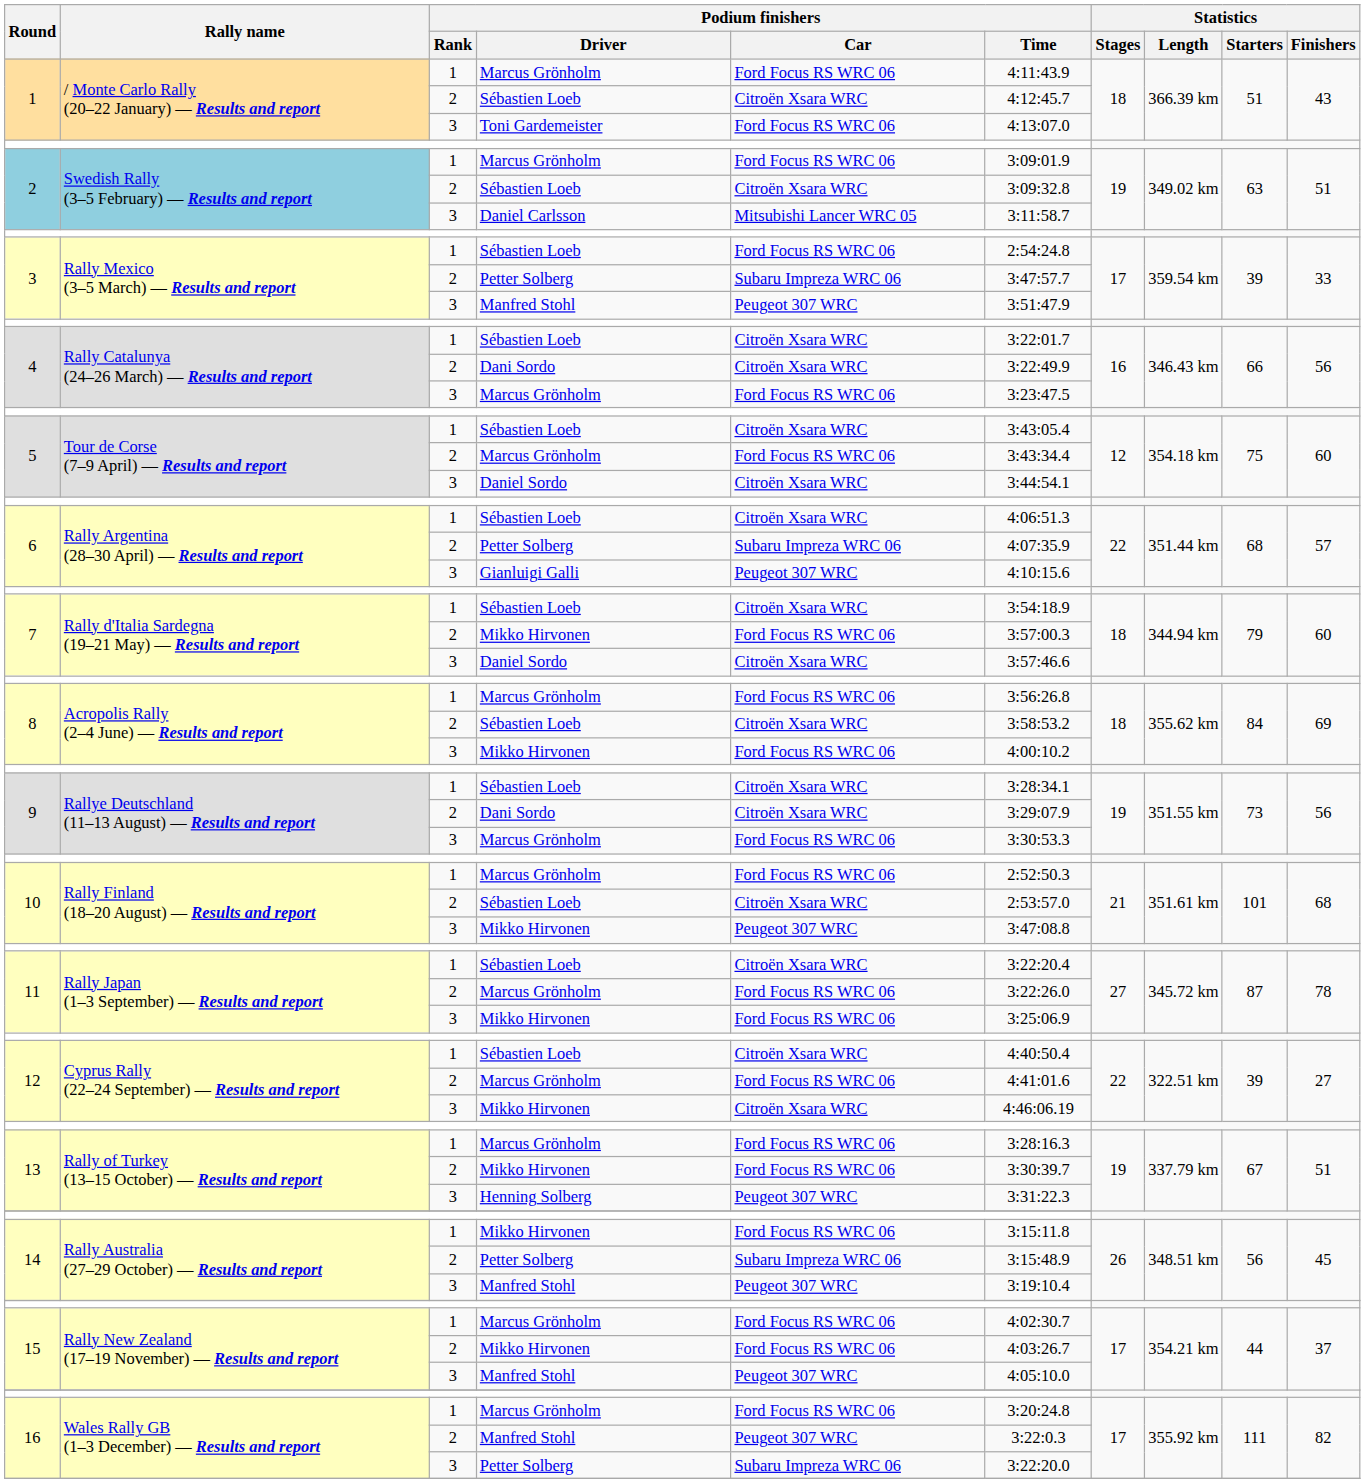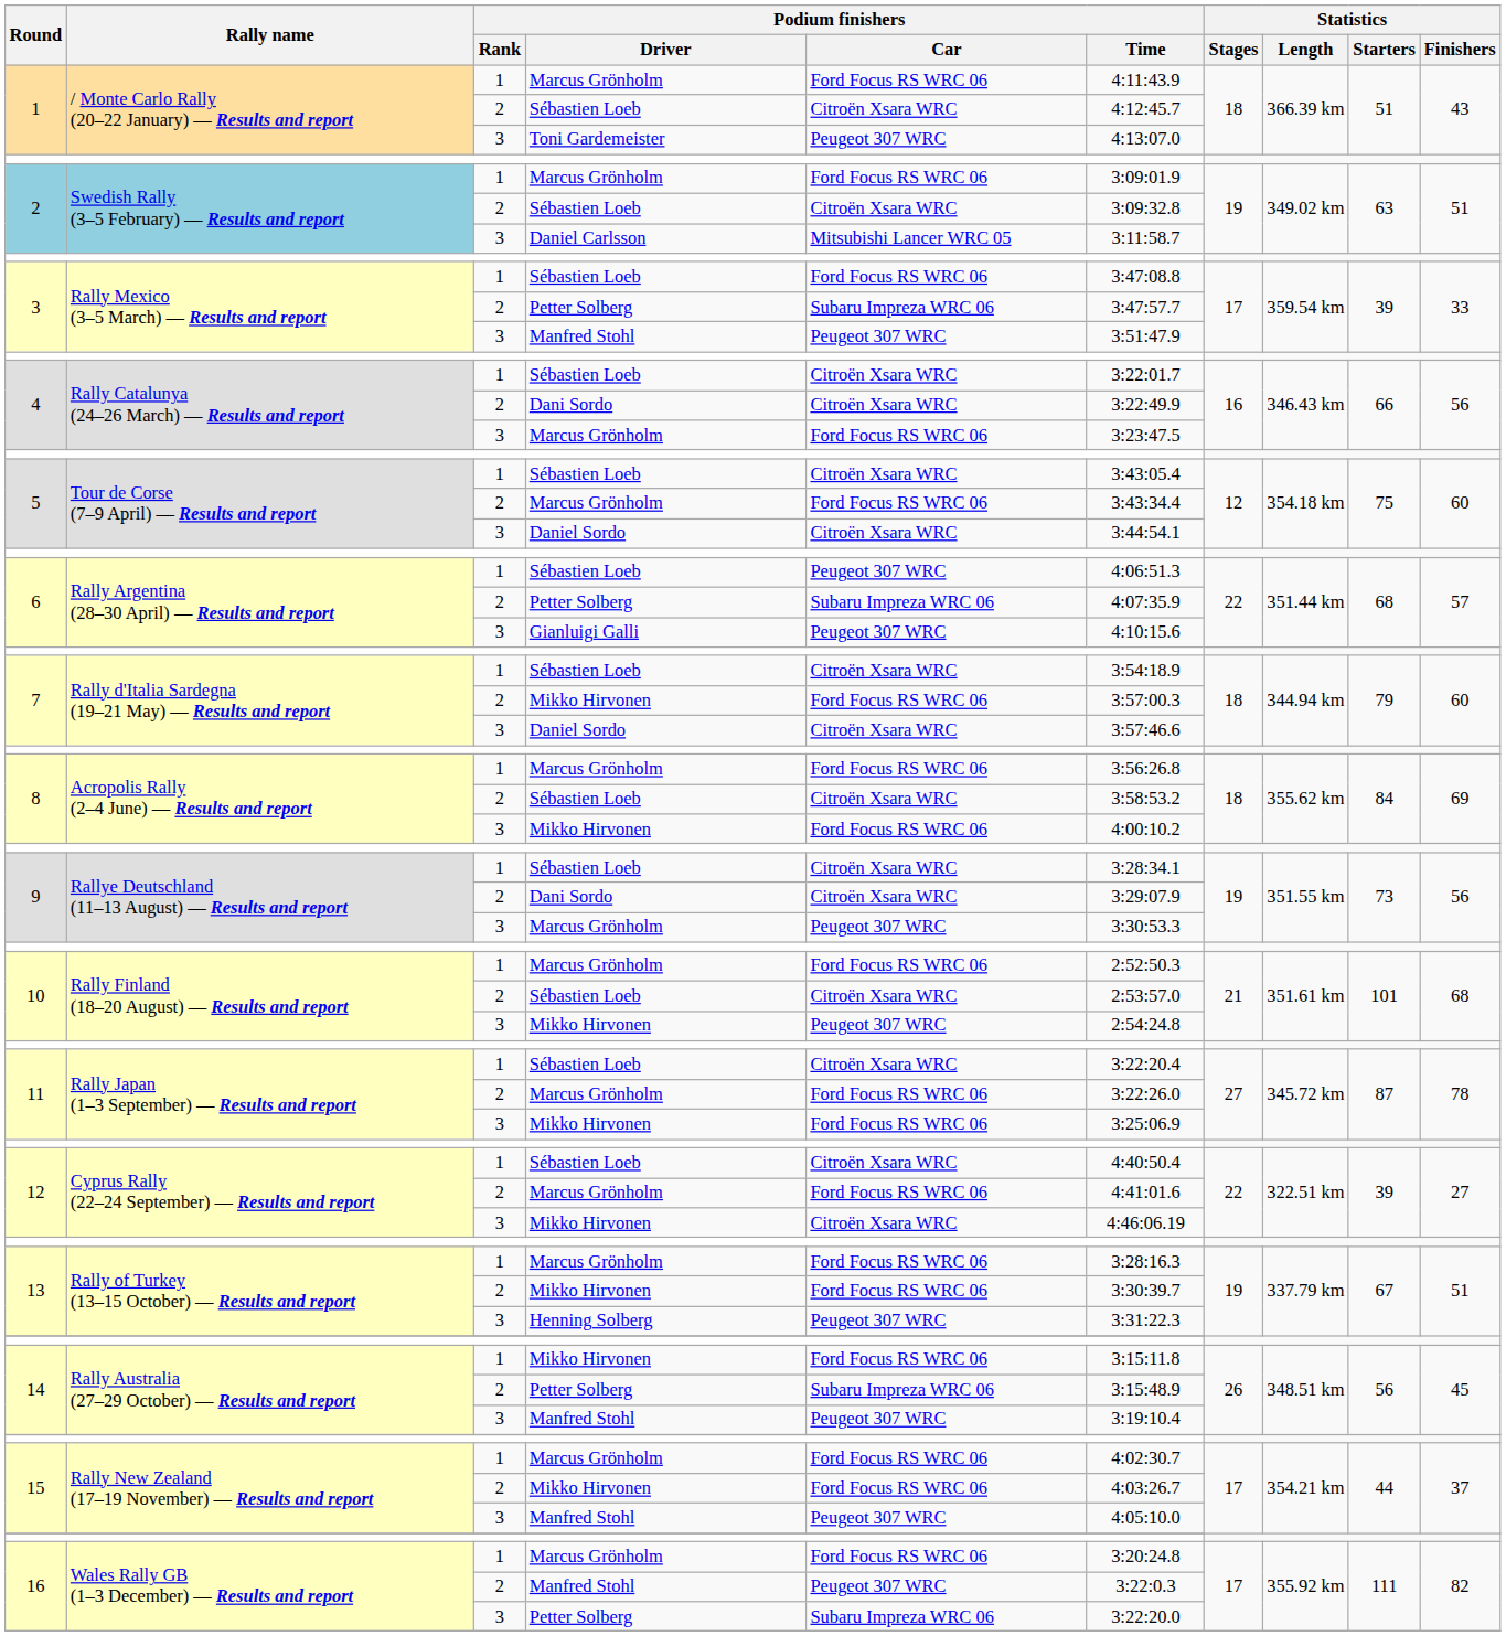 <table class="wikitable" style="font-size:85%;">
 <tr>
 <th rowspan=2>Round</th>
 <th style="width:22em" rowspan=2>Rally name</th>
 <th colspan=4>Podium finishers</th>
 <th colspan=4>Statistics</th>
 </tr>
 <tr>
 <th>Rank</th>
 <th style="width:15em">Driver</th>
 <th style="width:15em">Car</th>
 <th style="width:6em">Time</th>
 <th>Stages</th>
 <th>Length</th>
 <th>Starters</th>
 <th>Finishers</th>
 </tr>
 <tr>
 <td style="background:#ffdf9f;" rowspan=3 align=center>1</td>
 <td style="background:#ffdf9f;" rowspan=3>/ <a href='#'>Monte Carlo Rally</a><br>(20–22 January) — <strong><em><a href='#'>Results and report</a></em></strong></td>
 <td align=center>1</td>
 <td nowrap> <a href='#'>Marcus Grönholm</a></td>
 <td><a href='#'>Ford Focus RS WRC 06</a></td>
 <td align=center>4:11:43.9</td>
 <td rowspan=3 align=center>18</td>
 <td rowspan=3 align=center>366.39 km</td>
 <td rowspan=3 align=center>51</td>
 <td rowspan=3 align=center>43</td>
 </tr>
 <tr>
 <td align=center>2</td>
 <td> <a href='#'>Sébastien Loeb</a></td>
 <td><a href='#'>Citroën Xsara WRC</a></td>
 <td align=center>4:12:45.7</td>
 </tr>
 <tr>
 <td align=center>3</td>
 <td> <a href='#'>Toni Gardemeister</a></td>
-<td><a href='#'>Ford Focus RS WRC 06</a></td>
+<td><a href='#'>Peugeot 307 WRC</a></td>
 <td align=center>4:13:07.0</td>
 </tr>
 <tr style="background:white;">
 <td colspan="6"></td>
 </tr>
 <tr>
 <td style="background:#8fcfdf;" rowspan=3 align=center>2</td>
 <td style="background:#8fcfdf;" rowspan=3> <a href='#'>Swedish Rally</a><br>(3–5 February) — <strong><em><a href='#'>Results and report</a></em></strong></td>
 <td align=center>1</td>
 <td> <a href='#'>Marcus Grönholm</a></td>
 <td><a href='#'>Ford Focus RS WRC 06</a></td>
 <td align=center>3:09:01.9</td>
 <td rowspan=3 align=center>19</td>
 <td rowspan=3 align=center>349.02 km</td>
 <td rowspan=3 align=center>63</td>
 <td rowspan=3 align=center>51</td>
 </tr>
 <tr>
 <td align=center>2</td>
 <td> <a href='#'>Sébastien Loeb</a></td>
 <td><a href='#'>Citroën Xsara WRC</a></td>
 <td align=center>3:09:32.8</td>
 </tr>
 <tr>
 <td align=center>3</td>
 <td> <a href='#'>Daniel Carlsson</a></td>
 <td nowrap><a href='#'>Mitsubishi Lancer WRC 05</a></td>
 <td align=center>3:11:58.7</td>
 </tr>
 <tr style="background:white;">
 <td colspan="6"></td>
 </tr>
 <tr>
 <td style="background:#ffffbf;" rowspan=3 align=center>3</td>
 <td style="background:#ffffbf;" rowspan=3> <a href='#'>Rally Mexico</a><br>(3–5 March) — <strong><em><a href='#'>Results and report</a></em></strong></td>
 <td align=center>1</td>
 <td> <a href='#'>Sébastien Loeb</a></td>
 <td><a href='#'>Ford Focus RS WRC 06</a></td>
-<td align=center>2:54:24.8</td>
+<td align=center>3:47:08.8</td>
 <td rowspan=3 align=center>17</td>
 <td rowspan=3 align=center>359.54 km</td>
 <td rowspan=3 align=center>39</td>
 <td rowspan=3 align=center>33</td>
 </tr>
 <tr>
 <td align=center>2</td>
 <td> <a href='#'>Petter Solberg</a></td>
 <td><a href='#'>Subaru Impreza WRC 06</a></td>
 <td align=center>3:47:57.7</td>
 </tr>
 <tr>
 <td align=center>3</td>
 <td> <a href='#'>Manfred Stohl</a></td>
 <td><a href='#'>Peugeot 307 WRC</a></td>
 <td align=center>3:51:47.9</td>
 </tr>
 <tr style="background:white;">
 <td colspan="6"></td>
 </tr>
 <tr>
 <td style="background:#dfdfdf;" rowspan=3 align=center>4</td>
 <td style="background:#dfdfdf;" rowspan=3> <a href='#'>Rally Catalunya</a><br>(24–26 March) — <strong><em><a href='#'>Results and report</a></em></strong></td>
 <td align=center>1</td>
 <td> <a href='#'>Sébastien Loeb</a></td>
 <td><a href='#'>Citroën Xsara WRC</a></td>
 <td align=center>3:22:01.7</td>
 <td rowspan=3 align=center>16</td>
 <td rowspan=3 align=center>346.43 km</td>
 <td rowspan=3 align=center>66</td>
 <td rowspan=3 align=center>56</td>
 </tr>
 <tr>
 <td align=center>2</td>
 <td> <a href='#'>Dani Sordo</a></td>
 <td><a href='#'>Citroën Xsara WRC</a></td>
 <td align=center>3:22:49.9</td>
 </tr>
 <tr>
 <td align=center>3</td>
 <td> <a href='#'>Marcus Grönholm</a></td>
 <td><a href='#'>Ford Focus RS WRC 06</a></td>
 <td align=center>3:23:47.5</td>
 </tr>
 <tr style="background:white;">
 <td colspan="6"></td>
 </tr>
 <tr>
 <td style="background:#dfdfdf;" rowspan=3 align=center>5</td>
 <td style="background:#dfdfdf;" rowspan=3> <a href='#'>Tour de Corse</a><br>(7–9 April) — <strong><em><a href='#'>Results and report</a></em></strong></td>
 <td align=center>1</td>
 <td> <a href='#'>Sébastien Loeb</a></td>
 <td><a href='#'>Citroën Xsara WRC</a></td>
 <td align=center>3:43:05.4</td>
 <td rowspan=3 align=center>12</td>
 <td rowspan=3 align=center>354.18 km</td>
 <td rowspan=3 align=center>75</td>
 <td rowspan=3 align=center>60</td>
 </tr>
 <tr>
 <td align=center>2</td>
 <td> <a href='#'>Marcus Grönholm</a></td>
 <td><a href='#'>Ford Focus RS WRC 06</a></td>
 <td align=center>3:43:34.4</td>
 </tr>
 <tr>
 <td align=center>3</td>
 <td> <a href='#'>Daniel Sordo</a></td>
 <td><a href='#'>Citroën Xsara WRC</a></td>
 <td align=center>3:44:54.1</td>
 </tr>
 <tr style="background:white;">
 <td colspan="6"></td>
 </tr>
 <tr>
 <td style="background:#ffffbf;" rowspan=3 align=center>6</td>
 <td style="background:#ffffbf;" rowspan=3> <a href='#'>Rally Argentina</a><br>(28–30 April) — <strong><em><a href='#'>Results and report</a></em></strong></td>
 <td align=center>1</td>
 <td> <a href='#'>Sébastien Loeb</a></td>
-<td><a href='#'>Citroën Xsara WRC</a></td>
+<td><a href='#'>Peugeot 307 WRC</a></td>
 <td align=center>4:06:51.3</td>
 <td rowspan=3 align=center>22</td>
 <td rowspan=3 align=center>351.44 km</td>
 <td rowspan=3 align=center>68</td>
 <td rowspan=3 align=center>57</td>
 </tr>
 <tr>
 <td align=center>2</td>
 <td> <a href='#'>Petter Solberg</a></td>
 <td><a href='#'>Subaru Impreza WRC 06</a></td>
 <td align=center>4:07:35.9</td>
 </tr>
 <tr>
 <td align=center>3</td>
 <td> <a href='#'>Gianluigi Galli</a></td>
 <td><a href='#'>Peugeot 307 WRC</a></td>
 <td align=center>4:10:15.6</td>
 </tr>
 <tr style="background:white;">
 <td colspan="6"></td>
 </tr>
 <tr>
 <td style="background:#ffffbf;" rowspan=3 align=center>7</td>
 <td style="background:#ffffbf;" rowspan=3> <a href='#'>Rally d'Italia Sardegna</a><br>(19–21 May) — <strong><em><a href='#'>Results and report</a></em></strong></td>
 <td align=center>1</td>
 <td> <a href='#'>Sébastien Loeb</a></td>
 <td><a href='#'>Citroën Xsara WRC</a></td>
 <td align=center>3:54:18.9</td>
 <td rowspan=3 align=center>18</td>
 <td rowspan=3 align=center>344.94 km</td>
 <td rowspan=3 align=center>79</td>
 <td rowspan=3 align=center>60</td>
 </tr>
 <tr>
 <td align=center>2</td>
 <td> <a href='#'>Mikko Hirvonen</a></td>
 <td><a href='#'>Ford Focus RS WRC 06</a></td>
 <td align=center>3:57:00.3</td>
 </tr>
 <tr>
 <td align=center>3</td>
 <td> <a href='#'>Daniel Sordo</a></td>
 <td><a href='#'>Citroën Xsara WRC</a></td>
 <td align=center>3:57:46.6</td>
 </tr>
 <tr style="background:white;">
 <td colspan="6"></td>
 </tr>
 <tr>
 <td style="background:#ffffbf;" rowspan=3 align=center>8</td>
 <td style="background:#ffffbf;" rowspan=3> <a href='#'>Acropolis Rally</a><br>(2–4 June) — <strong><em><a href='#'>Results and report</a></em></strong></td>
 <td align=center>1</td>
 <td> <a href='#'>Marcus Grönholm</a></td>
 <td><a href='#'>Ford Focus RS WRC 06</a></td>
 <td align=center>3:56:26.8</td>
 <td rowspan=3 align=center>18</td>
 <td rowspan=3 align=center>355.62 km</td>
 <td rowspan=3 align=center>84</td>
 <td rowspan=3 align=center>69</td>
 </tr>
 <tr>
 <td align=center>2</td>
 <td> <a href='#'>Sébastien Loeb</a></td>
 <td><a href='#'>Citroën Xsara WRC</a></td>
 <td align=center>3:58:53.2</td>
 </tr>
 <tr>
 <td align=center>3</td>
 <td> <a href='#'>Mikko Hirvonen</a></td>
 <td><a href='#'>Ford Focus RS WRC 06</a></td>
 <td align=center>4:00:10.2</td>
 </tr>
 <tr style="background:white;">
 <td colspan="6"></td>
 </tr>
 <tr>
 <td style="background:#dfdfdf;" rowspan=3 align=center>9</td>
 <td style="background:#dfdfdf;" rowspan=3> <a href='#'>Rallye Deutschland</a><br>(11–13 August) — <strong><em><a href='#'>Results and report</a></em></strong></td>
 <td align=center>1</td>
 <td> <a href='#'>Sébastien Loeb</a></td>
 <td><a href='#'>Citroën Xsara WRC</a></td>
 <td align=center>3:28:34.1</td>
 <td rowspan=3 align=center>19</td>
 <td rowspan=3 align=center>351.55 km</td>
 <td rowspan=3 align=center>73</td>
 <td rowspan=3 align=center>56</td>
 </tr>
 <tr>
 <td align=center>2</td>
 <td> <a href='#'>Dani Sordo</a></td>
 <td><a href='#'>Citroën Xsara WRC</a></td>
 <td align=center>3:29:07.9</td>
 </tr>
 <tr>
 <td align=center>3</td>
 <td> <a href='#'>Marcus Grönholm</a></td>
-<td><a href='#'>Ford Focus RS WRC 06</a></td>
+<td><a href='#'>Peugeot 307 WRC</a></td>
 <td align=center>3:30:53.3</td>
 </tr>
 <tr style="background:white;">
 <td colspan="6"></td>
 </tr>
 <tr>
 <td style="background:#ffffbf;" rowspan=3 align=center>10</td>
 <td style="background:#ffffbf;" rowspan=3> <a href='#'>Rally Finland</a><br>(18–20 August) — <strong><em><a href='#'>Results and report</a></em></strong></td>
 <td align=center>1</td>
 <td> <a href='#'>Marcus Grönholm</a></td>
 <td><a href='#'>Ford Focus RS WRC 06</a></td>
 <td align=center>2:52:50.3</td>
 <td rowspan=3 align=center>21</td>
 <td rowspan=3 align=center>351.61 km</td>
 <td rowspan=3 align=center>101</td>
 <td rowspan=3 align=center>68</td>
 </tr>
 <tr>
 <td align=center>2</td>
 <td> <a href='#'>Sébastien Loeb</a></td>
 <td><a href='#'>Citroën Xsara WRC</a></td>
 <td align=center>2:53:57.0</td>
 </tr>
 <tr>
 <td align=center>3</td>
 <td> <a href='#'>Mikko Hirvonen</a></td>
 <td><a href='#'>Peugeot 307 WRC</a></td>
-<td align=center>3:47:08.8</td>
+<td align=center>2:54:24.8</td>
 </tr>
 <tr style="background:white;">
 <td colspan="6"></td>
 </tr>
 <tr>
 <td style="background:#ffffbf;" rowspan=3 align=center>11</td>
 <td style="background:#ffffbf;" rowspan=3> <a href='#'>Rally Japan</a><br>(1–3 September) — <strong><em><a href='#'>Results and report</a></em></strong></td>
 <td align=center>1</td>
 <td> <a href='#'>Sébastien Loeb</a></td>
 <td><a href='#'>Citroën Xsara WRC</a></td>
 <td align=center>3:22:20.4</td>
 <td rowspan=3 align=center>27</td>
 <td rowspan=3 align=center>345.72 km</td>
 <td rowspan=3 align=center>87</td>
 <td rowspan=3 align=center>78</td>
 </tr>
 <tr>
 <td align=center>2</td>
 <td> <a href='#'>Marcus Grönholm</a></td>
 <td><a href='#'>Ford Focus RS WRC 06</a></td>
 <td align=center>3:22:26.0</td>
 </tr>
 <tr>
 <td align=center>3</td>
 <td> <a href='#'>Mikko Hirvonen</a></td>
 <td><a href='#'>Ford Focus RS WRC 06</a></td>
 <td align=center>3:25:06.9</td>
 </tr>
 <tr style="background:white;">
 <td colspan="6"></td>
 </tr>
 <tr>
 <td style="background:#ffffbf;" rowspan=3 align=center>12</td>
 <td style="background:#ffffbf;" rowspan=3> <a href='#'>Cyprus Rally</a><br>(22–24 September) — <strong><em><a href='#'>Results and report</a></em></strong></td>
 <td align=center>1</td>
 <td> <a href='#'>Sébastien Loeb</a></td>
 <td><a href='#'>Citroën Xsara WRC</a></td>
 <td align=center>4:40:50.4</td>
 <td rowspan=3 align=center>22</td>
 <td rowspan=3 align=center>322.51 km</td>
 <td rowspan=3 align=center>39</td>
 <td rowspan=3 align=center>27</td>
 </tr>
 <tr>
 <td align=center>2</td>
 <td> <a href='#'>Marcus Grönholm</a></td>
 <td><a href='#'>Ford Focus RS WRC 06</a></td>
 <td align=center>4:41:01.6</td>
 </tr>
 <tr>
 <td align=center>3</td>
 <td> <a href='#'>Mikko Hirvonen</a></td>
 <td><a href='#'>Citroën Xsara WRC</a></td>
 <td align=center>4:46:06.19</td>
 </tr>
 <tr style="background:white;">
 <td colspan="6"></td>
 </tr>
 <tr>
 <td style="background:#ffffbf;" rowspan=3 align=center>13</td>
 <td style="background:#ffffbf;" rowspan=3> <a href='#'>Rally of Turkey</a><br>(13–15 October) — <strong><em><a href='#'>Results and report</a></em></strong></td>
 <td align=center>1</td>
 <td> <a href='#'>Marcus Grönholm</a></td>
 <td><a href='#'>Ford Focus RS WRC 06</a></td>
 <td align=center>3:28:16.3</td>
 <td rowspan=3 align=center>19</td>
 <td rowspan=3 align=center>337.79 km</td>
 <td rowspan=3 align=center>67</td>
 <td rowspan=3 align=center>51</td>
 </tr>
 <tr>
 <td align=center>2</td>
 <td> <a href='#'>Mikko Hirvonen</a></td>
 <td><a href='#'>Ford Focus RS WRC 06</a></td>
 <td align=center>3:30:39.7</td>
 </tr>
 <tr>
 <td align=center>3</td>
 <td> <a href='#'>Henning Solberg</a></td>
 <td><a href='#'>Peugeot 307 WRC</a></td>
 <td align=center>3:31:22.3</td>
 </tr>
 <tr>
 </tr>
 <tr style="background:white;">
 <td colspan="6"></td>
 </tr>
 <tr>
 <td style="background:#ffffbf;" rowspan=3 align=center>14</td>
 <td style="background:#ffffbf;" rowspan=3> <a href='#'>Rally Australia</a><br>(27–29 October) — <strong><em><a href='#'>Results and report</a></em></strong></td>
 <td align=center>1</td>
 <td> <a href='#'>Mikko Hirvonen</a></td>
 <td><a href='#'>Ford Focus RS WRC 06</a></td>
 <td align=center>3:15:11.8</td>
 <td rowspan=3 align=center>26</td>
 <td rowspan=3 align=center>348.51 km</td>
 <td rowspan=3 align=center>56</td>
 <td rowspan=3 align=center>45</td>
 </tr>
 <tr>
 <td align=center>2</td>
 <td> <a href='#'>Petter Solberg</a></td>
 <td><a href='#'>Subaru Impreza WRC 06</a></td>
 <td align=center>3:15:48.9</td>
 </tr>
 <tr>
 <td align=center>3</td>
 <td> <a href='#'>Manfred Stohl</a></td>
 <td><a href='#'>Peugeot 307 WRC</a></td>
 <td align=center>3:19:10.4</td>
 </tr>
 <tr>
 </tr>
 <tr style="background:white;">
 <td colspan="6"></td>
 </tr>
 <tr>
 <td style="background:#ffffbf;" rowspan=3 align=center>15</td>
 <td style="background:#ffffbf;" rowspan=3 nowrap> <a href='#'>Rally New Zealand</a><br>(17–19 November) — <strong><em><a href='#'>Results and report</a></em></strong></td>
 <td align=center>1</td>
 <td> <a href='#'>Marcus Grönholm</a></td>
 <td><a href='#'>Ford Focus RS WRC 06</a></td>
 <td align=center>4:02:30.7</td>
 <td rowspan=3 align=center>17</td>
 <td rowspan=3 align=center>354.21 km</td>
 <td rowspan=3 align=center>44</td>
 <td rowspan=3 align=center>37</td>
 </tr>
 <tr>
 <td align=center>2</td>
 <td> <a href='#'>Mikko Hirvonen</a></td>
 <td><a href='#'>Ford Focus RS WRC 06</a></td>
 <td align=center>4:03:26.7</td>
 </tr>
 <tr>
 <td align=center>3</td>
 <td> <a href='#'>Manfred Stohl</a></td>
 <td><a href='#'>Peugeot 307 WRC</a></td>
 <td align=center>4:05:10.0</td>
 </tr>
 <tr>
 </tr>
 <tr style="background:white;">
 <td colspan="6"></td>
 </tr>
 <tr>
 <td style="background:#ffffbf;" rowspan=3 align=center>16</td>
 <td style="background:#ffffbf;" rowspan=3> <a href='#'>Wales Rally GB</a><br>(1–3 December) — <strong><em><a href='#'>Results and report</a></em></strong></td>
 <td align=center>1</td>
 <td> <a href='#'>Marcus Grönholm</a></td>
 <td><a href='#'>Ford Focus RS WRC 06</a></td>
 <td align=center>3:20:24.8</td>
 <td rowspan=3 align=center>17</td>
 <td rowspan=3 align=center>355.92 km</td>
 <td rowspan=3 align=center>111</td>
 <td rowspan=3 align=center>82</td>
 </tr>
 <tr>
 <td align=center>2</td>
 <td> <a href='#'>Manfred Stohl</a></td>
 <td><a href='#'>Peugeot 307 WRC</a></td>
 <td align=center>3:22:0.3</td>
 </tr>
 <tr>
 <td align=center>3</td>
 <td> <a href='#'>Petter Solberg</a></td>
 <td><a href='#'>Subaru Impreza WRC 06</a></td>
 <td align=center>3:22:20.0</td>
 </tr>
 <tr>
 </tr>
 </table>
